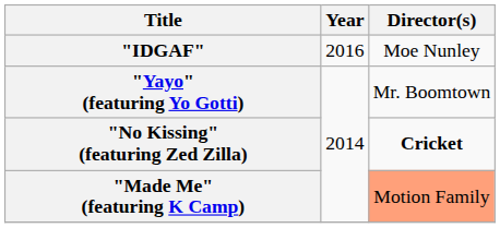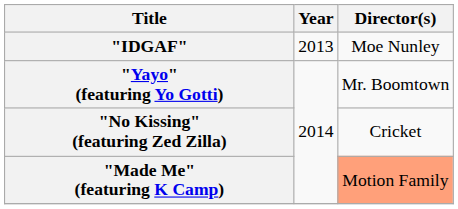 <table class="wikitable plainrowheaders" style="text-align:center;">
 <tr>
 <th scope="col" style="width:16em;">Title</th>
 <th scope="col">Year</th>
 <th scope="col">Director(s)</th>
 </tr>
 <tr>
 <th scope="row">"IDGAF"</th>
-<td rowspan="1">2016</td>
+<td rowspan="1">2013</td>
 <td>Moe Nunley</td>
 </tr>
 <tr>
 <th scope="row">"<a href='#'>Yayo</a>"<br><span>(featuring <a href='#'>Yo Gotti</a>)</span></th>
 <td rowspan="3">2014</td>
 <td>Mr. Boomtown</td>
 </tr>
 <tr>
 <th scope="row">"No Kissing"<br><span>(featuring Zed Zilla)</span></th>
-<td><strong>Cricket</strong></td>
+<td>Cricket</td>
 </tr>
 <tr>
 <th scope="row">"Made Me" <br><span>(featuring <a href='#'>K Camp</a>)</span></th>
 <td style="background: lightsalmon;">Motion Family</td>
 </tr>
 <tr>
 </tr>
 </table>
